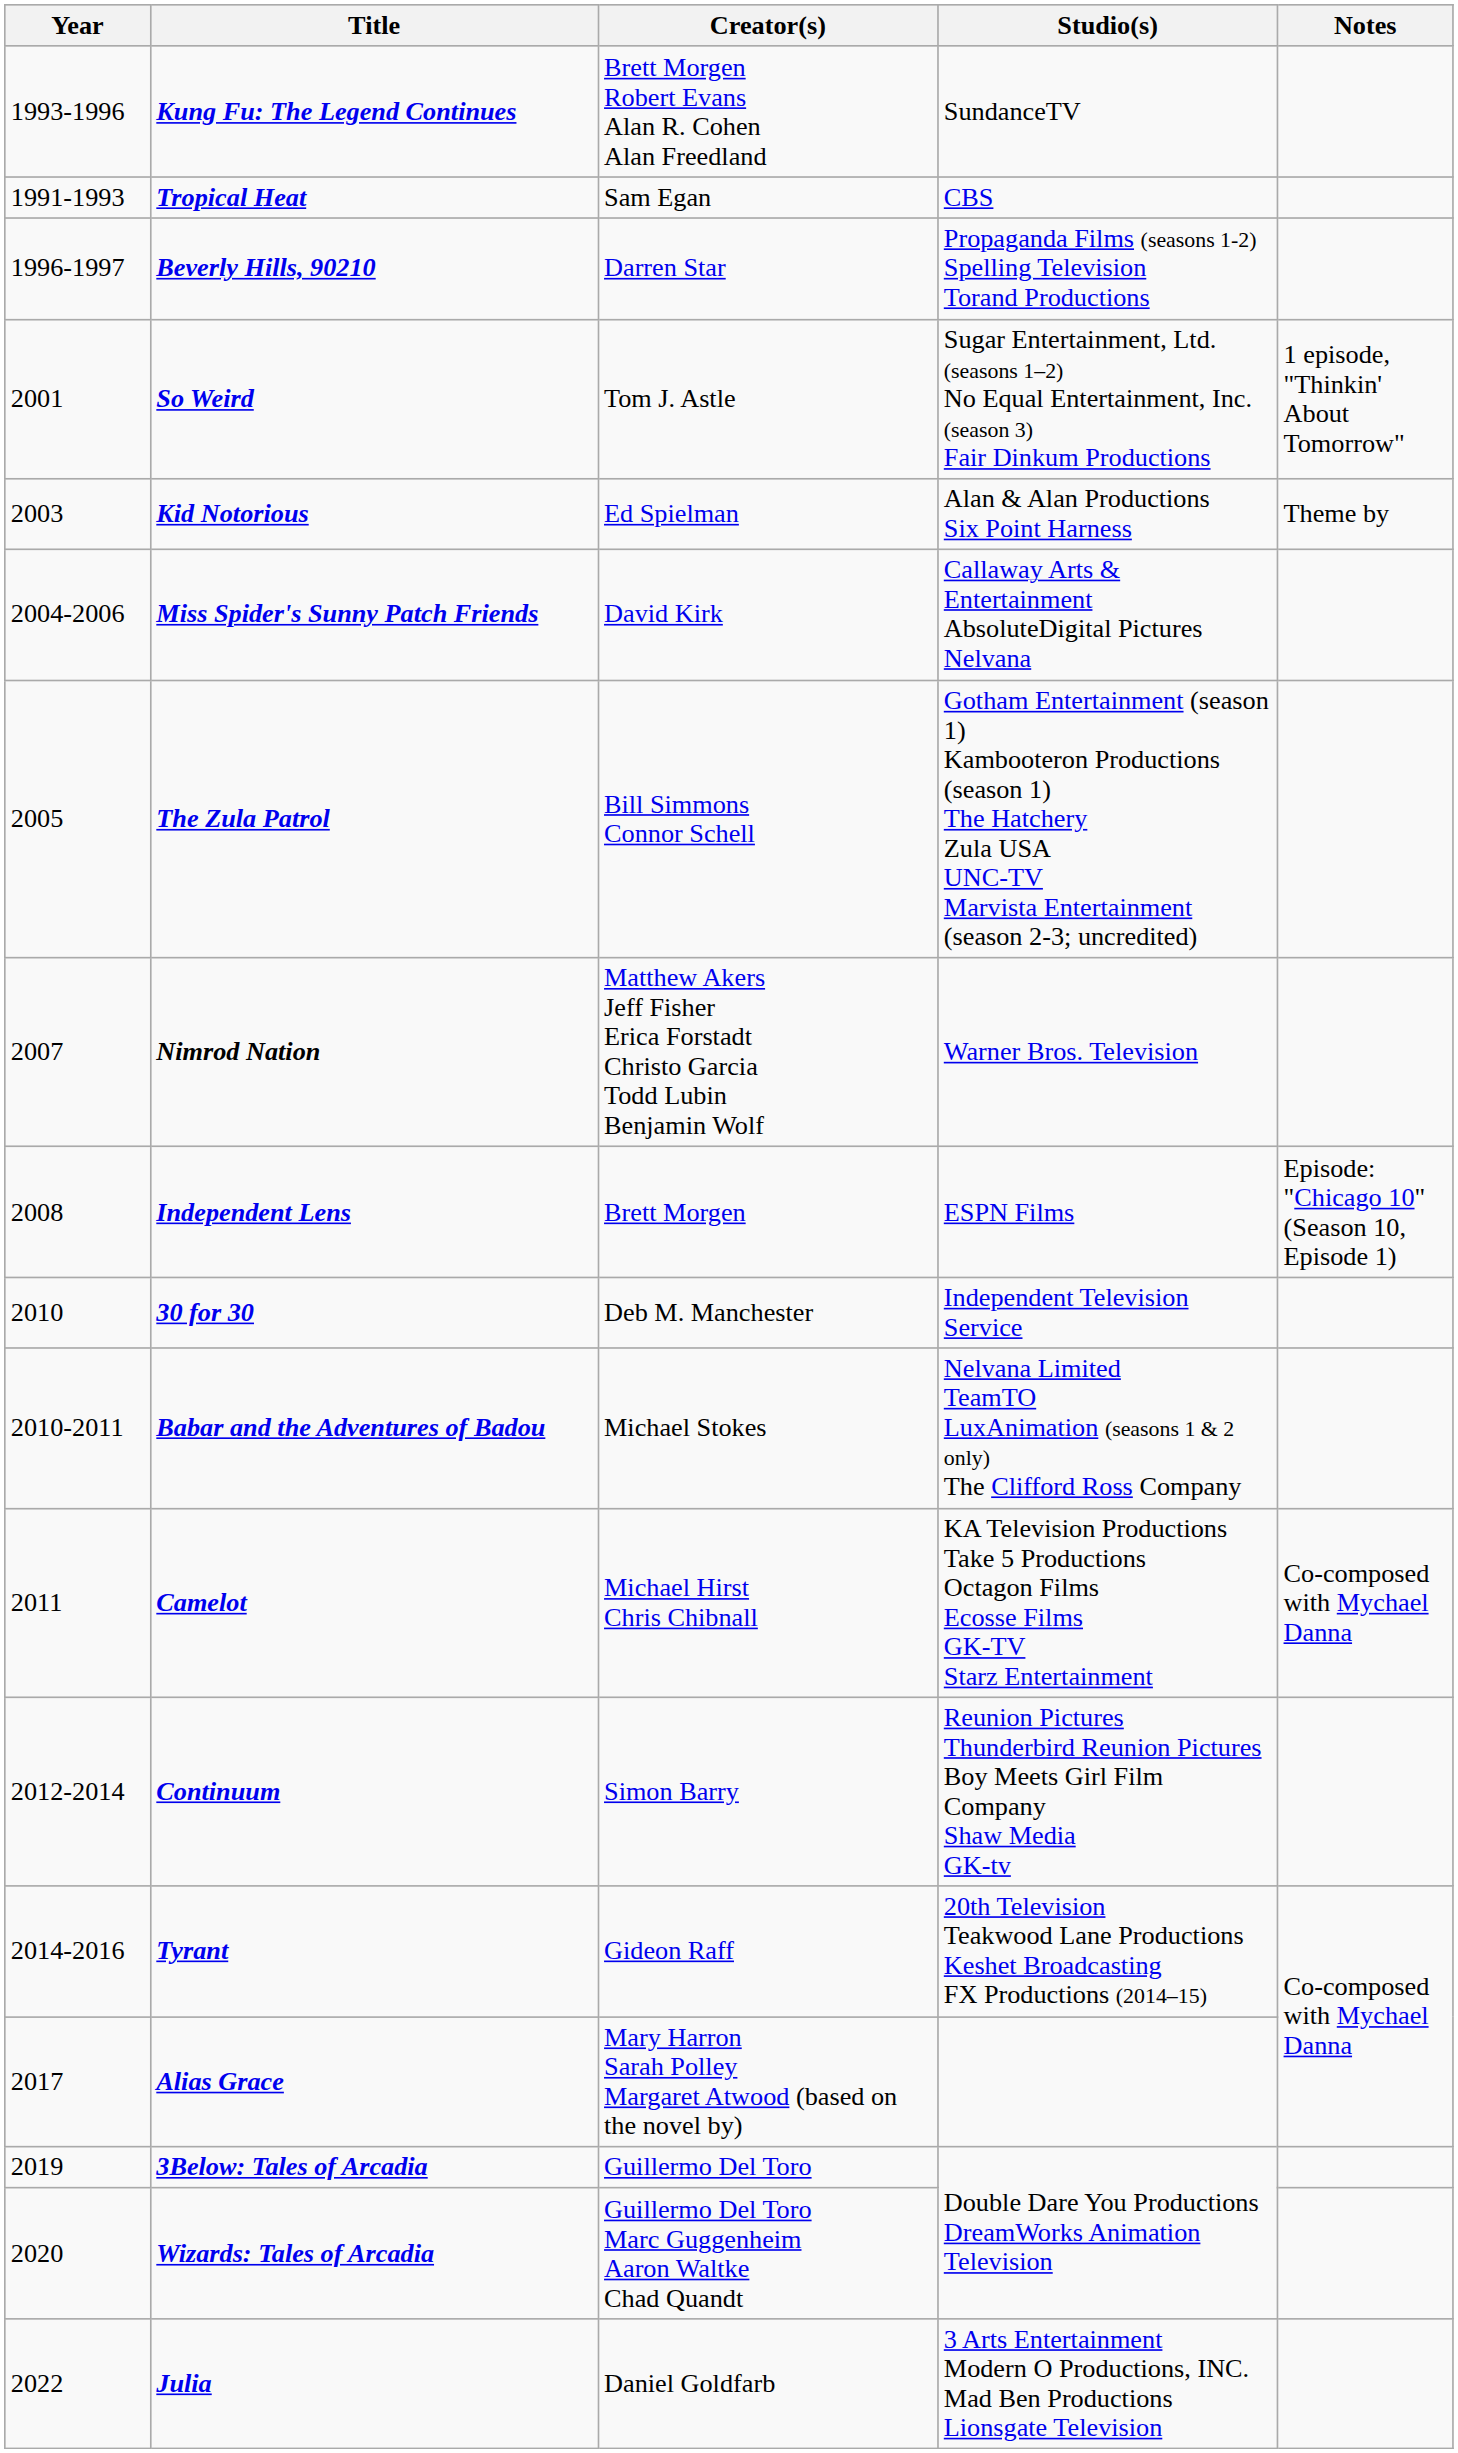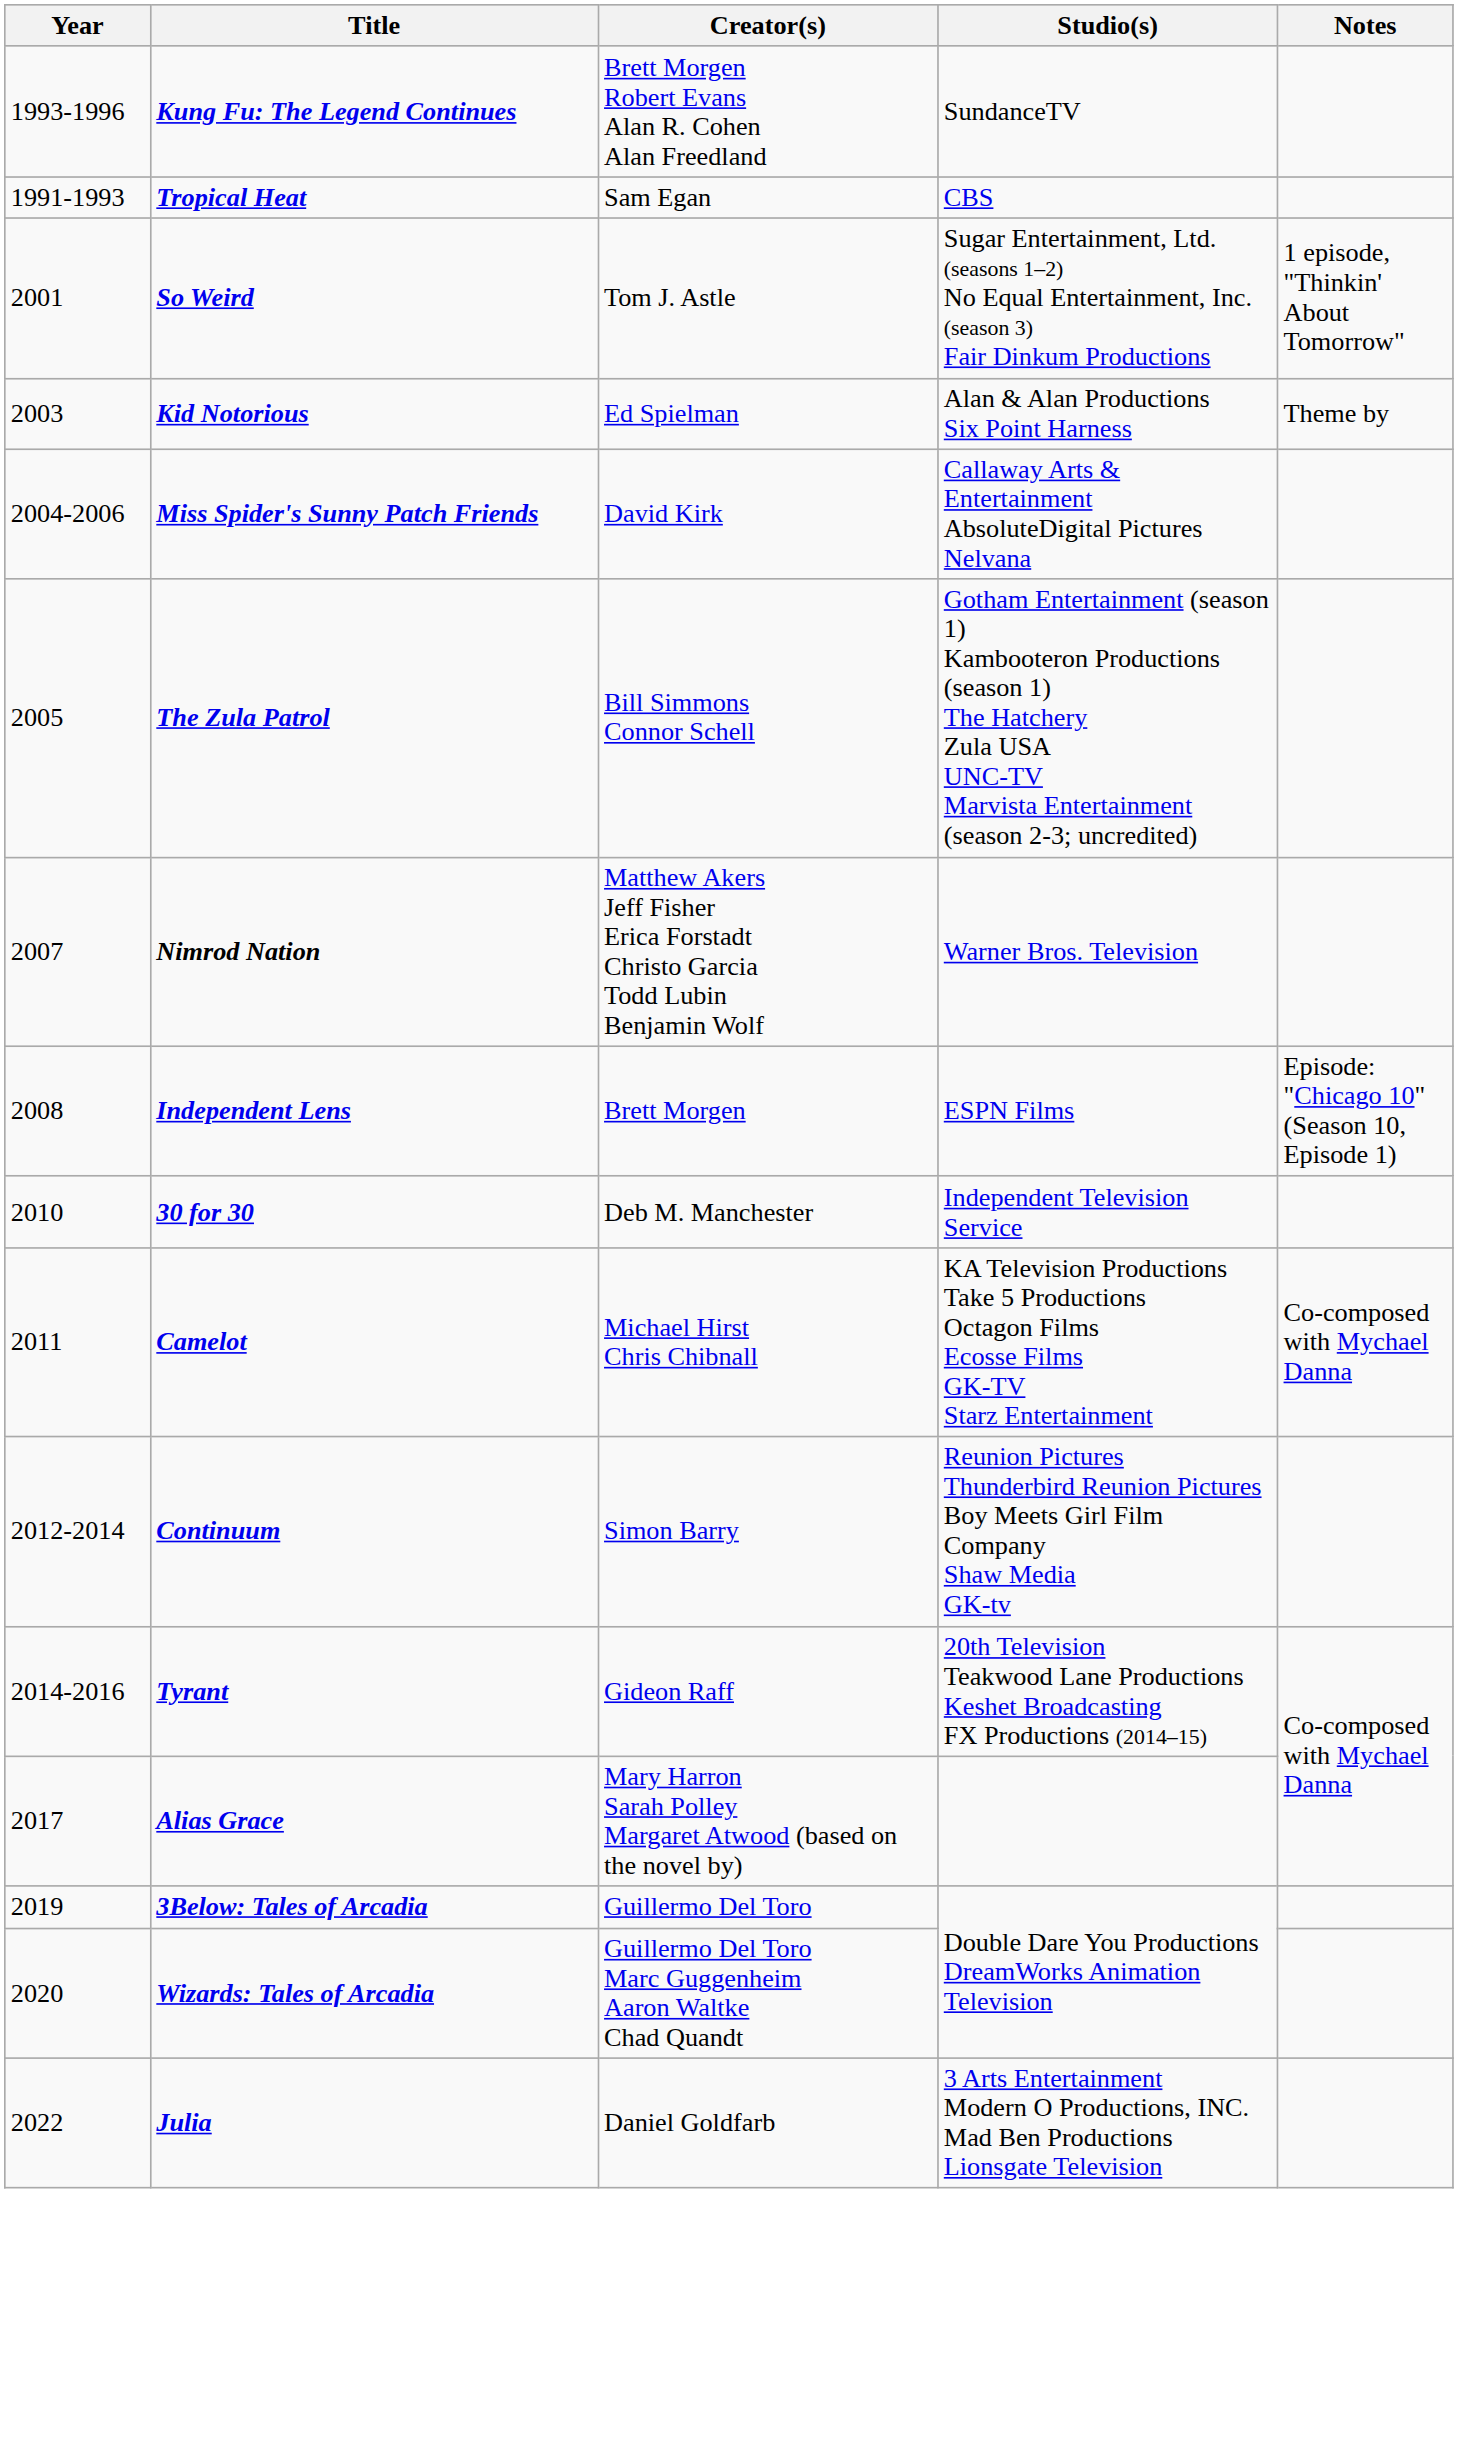 <table class="wikitable sortable" style="width:100%;">
 <tr>
 <th width="60px">Year</th>
 <th width="200px">Title</th>
 <th width="150px">Creator(s)</th>
 <th width="150px">Studio(s)</th>
 <th width="25px">Notes</th>
 </tr>
 <tr>
 <td>1993-1996</td>
 <td><strong><em><a href='#'>Kung Fu: The Legend Continues</a></em></strong></td>
 <td><a href='#'>Brett Morgen</a><br><a href='#'>Robert Evans</a><br>Alan R. Cohen<br>Alan Freedland</td>
 <td>SundanceTV</td>
 <td></td>
 </tr>
 <tr>
 <td>1991-1993</td>
 <td><strong><em><a href='#'>Tropical Heat</a></em></strong></td>
 <td>Sam Egan</td>
 <td><a href='#'>CBS</a></td>
-<td></td>
-</tr>
-<tr>
-<td>1996-1997</td>
-<td><strong><em><a href='#'>Beverly Hills, 90210</a></em></strong></td>
-<td><a href='#'>Darren Star</a></td>
-<td><a href='#'>Propaganda Films</a> <small>(seasons 1-2)</small><br><a href='#'>Spelling Television</a><br><a href='#'>Torand Productions</a></td>
 <td></td>
 </tr>
 <tr>
 <td>2001</td>
 <td><strong><em><a href='#'>So Weird</a></em></strong></td>
 <td>Tom J. Astle</td>
 <td>Sugar Entertainment, Ltd. <small>(seasons 1–2)</small><br>No Equal Entertainment, Inc. <small>(season 3)</small><br><a href='#'>Fair Dinkum Productions</a></td>
 <td>1 episode, "Thinkin' About Tomorrow"</td>
 </tr>
 <tr>
 <td>2003</td>
 <td><strong><em><a href='#'>Kid Notorious</a></em></strong></td>
 <td><a href='#'>Ed Spielman</a></td>
 <td>Alan & Alan Productions<br><a href='#'>Six Point Harness</a></td>
 <td>Theme by</td>
 </tr>
 <tr>
 <td>2004-2006</td>
 <td><strong><em><a href='#'>Miss Spider's Sunny Patch Friends</a></em></strong></td>
 <td><a href='#'>David Kirk</a></td>
 <td><a href='#'>Callaway Arts & Entertainment</a><br>AbsoluteDigital Pictures<br><a href='#'>Nelvana</a></td>
 <td></td>
 </tr>
 <tr>
 <td>2005</td>
 <td><strong><em><a href='#'>The Zula Patrol</a></em></strong></td>
 <td><a href='#'>Bill Simmons</a><br><a href='#'>Connor Schell</a></td>
 <td><a href='#'>Gotham Entertainment</a> (season 1)<br>Kambooteron Productions (season 1)<br><a href='#'>The Hatchery</a><br>Zula USA<br><a href='#'>UNC-TV</a><br><a href='#'>Marvista Entertainment</a> (season 2-3; uncredited)</td>
 <td></td>
 </tr>
 <tr>
 <td>2007</td>
 <td><strong><em>Nimrod Nation</em></strong></td>
 <td><a href='#'>Matthew Akers</a><br>Jeff Fisher<br>Erica Forstadt<br>Christo Garcia<br>Todd Lubin<br>Benjamin Wolf</td>
 <td><a href='#'>Warner Bros. Television</a></td>
 <td></td>
 </tr>
 <tr>
 <td>2008</td>
 <td><strong><em><a href='#'>Independent Lens</a></em></strong></td>
 <td><a href='#'>Brett Morgen</a></td>
 <td><a href='#'>ESPN Films</a></td>
 <td>Episode: "<a href='#'>Chicago 10</a>" (Season 10, Episode 1)</td>
 </tr>
 <tr>
 <td>2010</td>
 <td><strong><em><a href='#'>30 for 30</a></em></strong></td>
 <td>Deb M. Manchester</td>
 <td><a href='#'>Independent Television Service</a></td>
 <td></td>
 </tr>
 <tr>
-<td>2010-2011</td>
-<td><strong><em><a href='#'>Babar and the Adventures of Badou</a></em></strong></td>
-<td>Michael Stokes</td>
-<td><a href='#'>Nelvana Limited</a><br><a href='#'>TeamTO</a><br><a href='#'>LuxAnimation</a> <small>(seasons 1 & 2 only)</small><br>The <a href='#'>Clifford Ross</a> Company</td>
-<td></td>
-</tr>
-<tr>
 <td>2011</td>
 <td><em><a href='#'><strong>Camelot</strong></a></em></td>
 <td><a href='#'>Michael Hirst</a><br><a href='#'>Chris Chibnall</a></td>
 <td>KA Television Productions<br>Take 5 Productions<br>Octagon Films<br><a href='#'>Ecosse Films</a><br><a href='#'>GK-TV</a><br><a href='#'>Starz Entertainment</a></td>
 <td>Co-composed with <a href='#'>Mychael Danna</a></td>
 </tr>
 <tr>
 <td>2012-2014</td>
 <td><em><a href='#'><strong>Continuum</strong></a></em></td>
 <td><a href='#'>Simon Barry</a></td>
 <td><a href='#'>Reunion Pictures</a><br><a href='#'>Thunderbird Reunion Pictures</a><br>Boy Meets Girl Film Company<br><a href='#'>Shaw Media</a><br><a href='#'>GK-tv</a></td>
 <td></td>
 </tr>
 <tr>
 <td>2014-2016</td>
 <td><em><a href='#'><strong>Tyrant</strong></a></em></td>
 <td><a href='#'>Gideon Raff</a></td>
 <td><a href='#'>20th Television</a><br>Teakwood Lane Productions<br><a href='#'>Keshet Broadcasting</a><br>FX Productions <small>(2014–15)</small></td>
 <td rowspan="2">Co-composed with <a href='#'>Mychael Danna</a></td>
 </tr>
 <tr>
 <td>2017</td>
 <td><em><a href='#'><strong>Alias Grace</strong></a></em></td>
 <td><a href='#'>Mary Harron</a><br><a href='#'>Sarah Polley</a><br><a href='#'>Margaret Atwood</a> (based on the novel by)</td>
 <td></td>
 </tr>
 <tr>
 <td>2019</td>
 <td><strong><em><a href='#'>3Below: Tales of Arcadia</a></em></strong></td>
 <td><a href='#'>Guillermo Del Toro</a></td>
 <td rowspan="2">Double Dare You Productions<br><a href='#'>DreamWorks Animation Television</a></td>
 <td></td>
 </tr>
 <tr>
 <td>2020</td>
 <td><strong><em><a href='#'>Wizards: Tales of Arcadia</a></em></strong></td>
 <td><a href='#'>Guillermo Del Toro</a><br><a href='#'>Marc Guggenheim</a><br><a href='#'>Aaron Waltke</a><br>Chad Quandt</td>
 <td></td>
 </tr>
 <tr>
 <td>2022</td>
 <td><em><a href='#'><strong>Julia</strong></a></em></td>
 <td>Daniel Goldfarb</td>
 <td><a href='#'>3 Arts Entertainment</a><br>Modern O Productions, INC.<br>Mad Ben Productions<br><a href='#'>Lionsgate Television</a></td>
 <td></td>
 </tr>
 </table>
